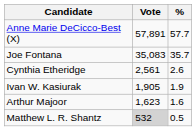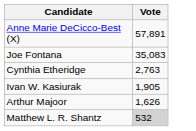 <table class="wikitable">
 <tr>
 <th bgcolor="#DDDDFF" width="200px">Candidate</th>
 <th bgcolor="#DDDDFF">Vote</th>
-<th bgcolor="#DDDDFF">%</th>
 </tr>
 <tr>
 <td><a href='#'>Anne Marie DeCicco-Best</a> (X)</td>
 <td>57,891</td>
-<td>57.7</td>
 </tr>
 <tr>
 <td>Joe Fontana</td>
 <td>35,083</td>
-<td>35.7</td>
 </tr>
 <tr>
 <td>Cynthia Etheridge</td>
-<td>2,561</td>
-<td>2.6</td>
+<td>2,763</td>
 </tr>
 <tr>
 <td>Ivan W. Kasiurak</td>
 <td>1,905</td>
-<td>1.9</td>
 </tr>
 <tr>
 <td>Arthur Majoor</td>
-<td>1,623</td>
-<td>1.6</td>
+<td>1,626</td>
 </tr>
 <tr>
 <td>Matthew L. R. Shantz</td>
 <td style="background: lightgrey;">532</td>
-<td>0.5</td>
 </tr>
 </table>
